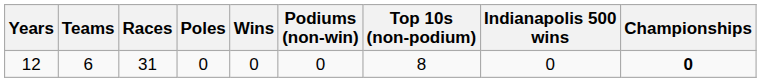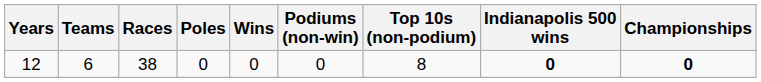 <table class="wikitable" style="text-align:center; font-size:95%">
 <tr>
 <th>Years</th>
 <th>Teams</th>
 <th>Races</th>
 <th>Poles</th>
 <th>Wins</th>
 <th>Podiums<br>(non-win)</th>
 <th>Top 10s<br>(non-podium)</th>
 <th>Indianapolis 500<br> wins</th>
 <th>Championships</th>
 </tr>
 <tr>
 <td>12</td>
 <td>6</td>
-<td>31</td>
+<td>38</td>
 <td>0</td>
 <td>0</td>
 <td>0</td>
 <td>8</td>
-<td>0</td>
+<td><strong>0</strong></td>
 <td><strong>0</strong></td>
 </tr>
 </table>
